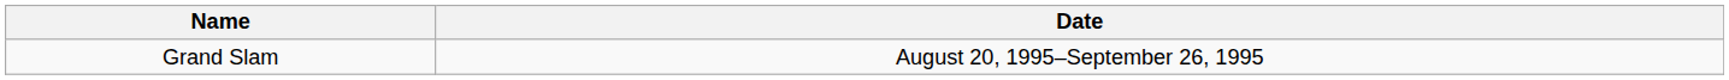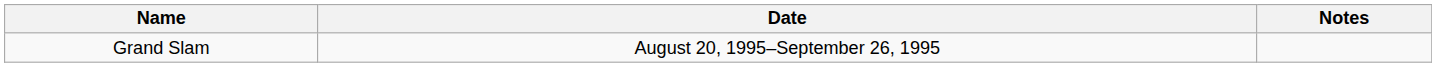 <table class="wikitable" width="100%">
 <tr>
 <th>Name</th>
 <th>Date</th>
+<th>Notes</th>
 </tr>
 <tr align=center>
 <td>Grand Slam</td>
 <td>August 20, 1995–September 26, 1995</td>
+<td></td>
 </tr>
 </table>
